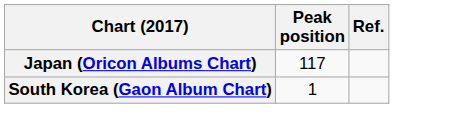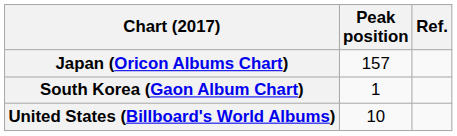 <table class="wikitable sortable plainrowheaders" style="text-align:center;">
 <tr>
 <th>Chart (2017)</th>
 <th>Peak<br>position</th>
 <th>Ref.</th>
 </tr>
 <tr>
 <th scope="row">Japan (<a href='#'>Oricon Albums Chart</a>)</th>
-<td>117</td>
+<td>157</td>
 <td></td>
 </tr>
 <tr>
 <th scope="row">South Korea (<a href='#'>Gaon Album Chart</a>)</th>
 <td>1</td>
 <td></td>
 </tr>
+<tr>
+<th scope="row">United States (<a href='#'>Billboard's World Albums</a>)</th>
+<td>10</td>
+<td></td>
+</tr>
 </table>
